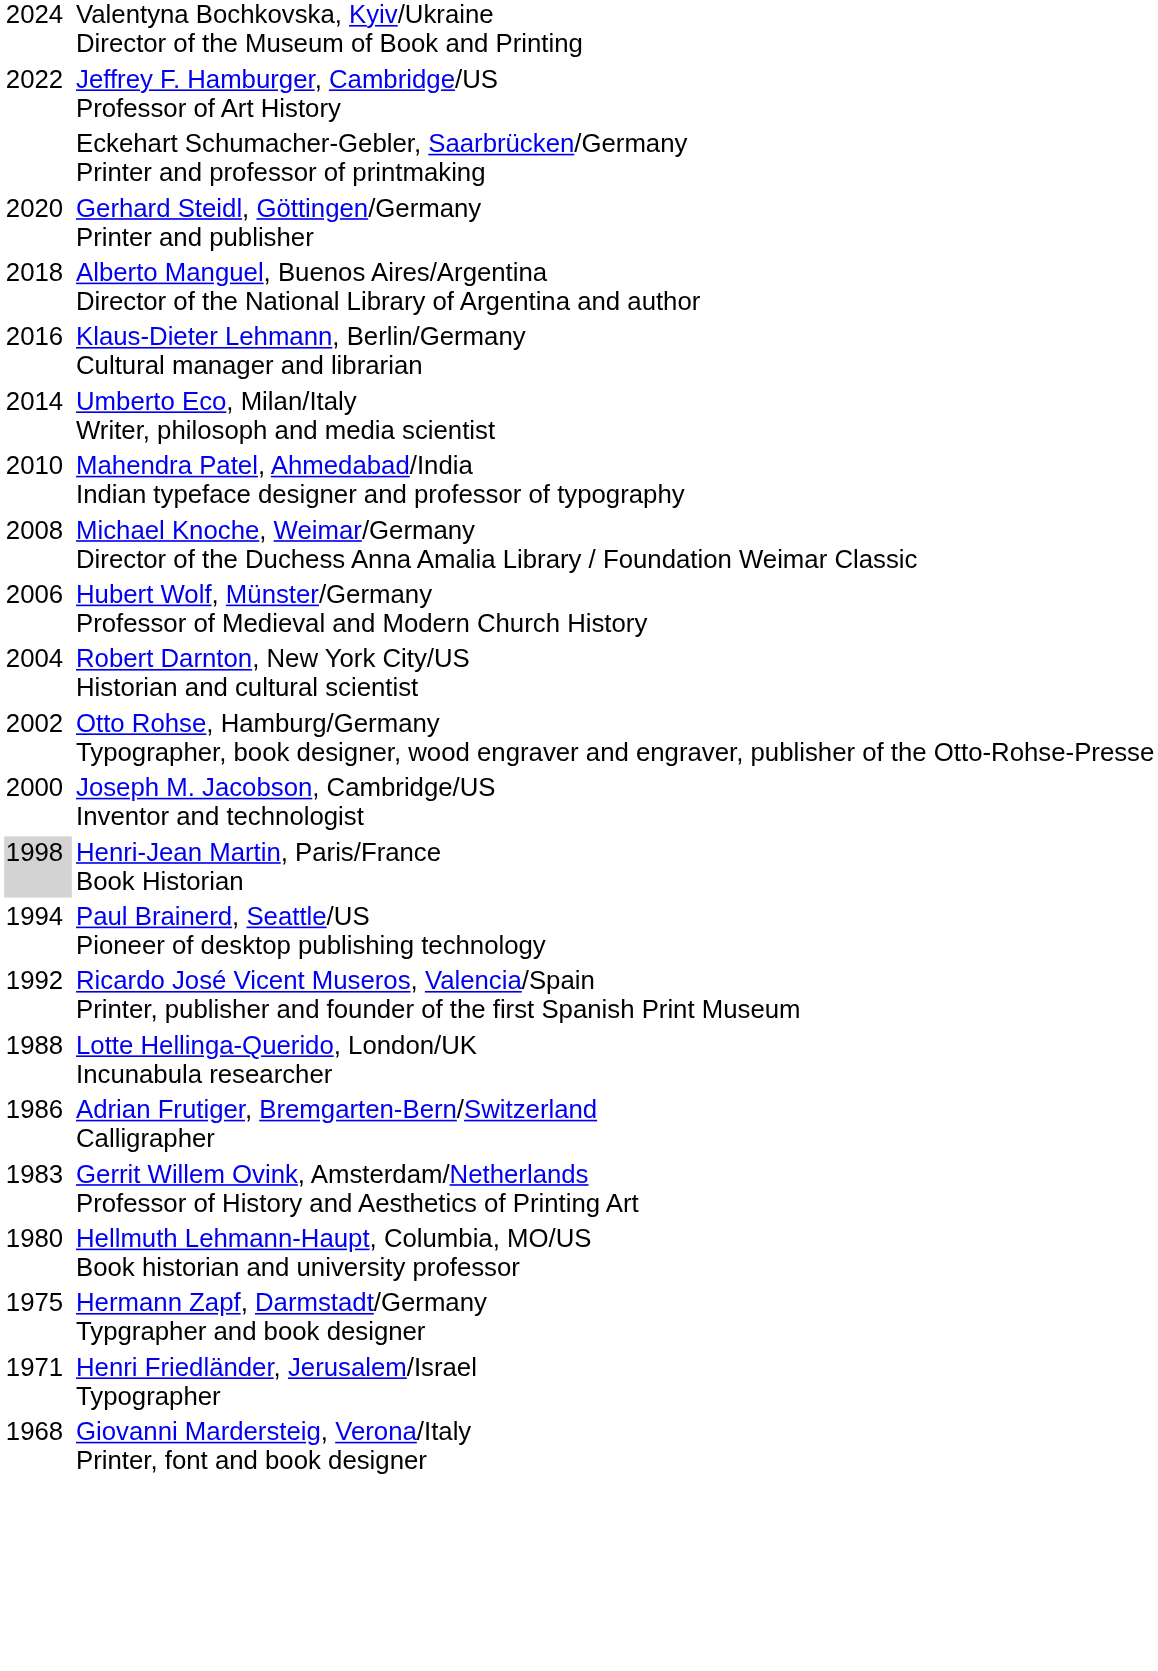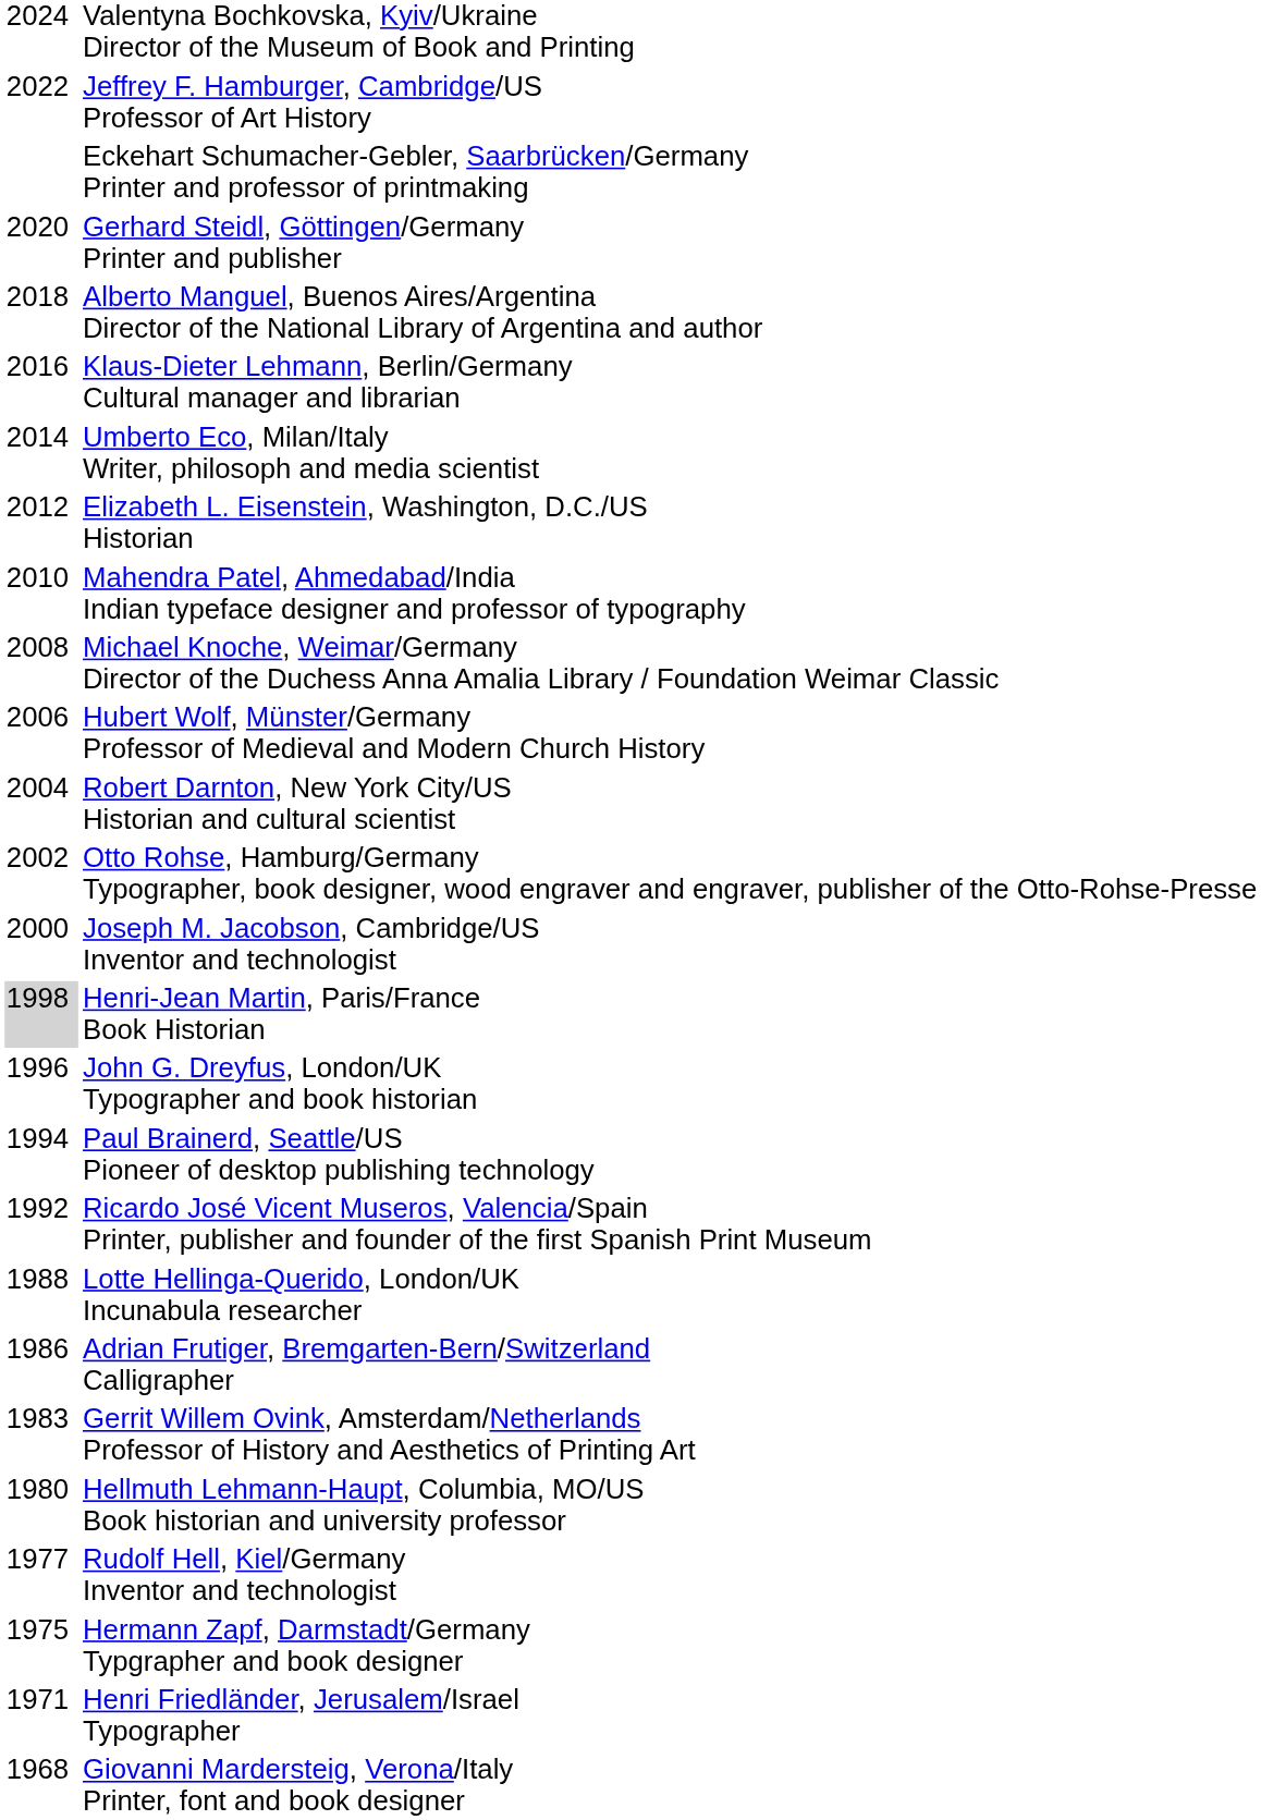 <table>
 <tr>
 <td style="vertical-align:top;padding-right:5px">2024</td>
 <td>Valentyna Bochkovska, <a href='#'>Kyiv</a>/Ukraine<br>Director of the Museum of Book and Printing</td>
 </tr>
 <tr>
 <td style="vertical-align:top;padding-right:5px">2022</td>
 <td><a href='#'>Jeffrey F. Hamburger</a>, <a href='#'>Cambridge</a>/US<br>Professor of Art History</td>
 </tr>
 <tr>
 <td style="vertical-align:top;padding-right:5px"></td>
 <td>Eckehart Schumacher-Gebler, <a href='#'>Saarbrücken</a>/Germany<br>Printer and professor of printmaking</td>
 </tr>
 <tr>
 <td style="vertical-align:top;padding-right:5px">2020</td>
 <td><a href='#'>Gerhard Steidl</a>, <a href='#'>Göttingen</a>/Germany<br>Printer and publisher</td>
 </tr>
 <tr>
 <td style="vertical-align:top;padding-right:5px">2018</td>
 <td><a href='#'>Alberto Manguel</a>, Buenos Aires/Argentina<br>Director of the National Library of Argentina and author</td>
 </tr>
 <tr>
 <td style="vertical-align:top;padding-right:5px">2016</td>
 <td><a href='#'>Klaus-Dieter Lehmann</a>, Berlin/Germany<br>Cultural manager and librarian</td>
 </tr>
 <tr>
 <td style="vertical-align:top;padding-right:5px">2014</td>
 <td><a href='#'>Umberto Eco</a>, Milan/Italy<br>Writer, philosoph and media scientist</td>
 </tr>
 <tr>
+<td style="vertical-align:top;padding-right:5px">2012</td>
+<td><a href='#'>Elizabeth L. Eisenstein</a>, Washington, D.C./US<br>Historian</td>
+</tr>
+<tr>
 <td style="vertical-align:top;padding-right:5px">2010</td>
 <td><a href='#'>Mahendra Patel</a>, <a href='#'>Ahmedabad</a>/India<br>Indian typeface designer and professor of typography</td>
 </tr>
 <tr>
 <td style="vertical-align:top;padding-right:5px">2008</td>
 <td><a href='#'>Michael Knoche</a>, <a href='#'>Weimar</a>/Germany<br>Director of the Duchess Anna Amalia Library / Foundation Weimar Classic</td>
 </tr>
 <tr>
 <td style="vertical-align:top;padding-right:5px">2006</td>
 <td><a href='#'>Hubert Wolf</a>, <a href='#'>Münster</a>/Germany<br>Professor of Medieval and Modern Church History</td>
 </tr>
 <tr>
 <td style="vertical-align:top;padding-right:5px">2004</td>
 <td><a href='#'>Robert Darnton</a>, New York City/US<br>Historian and cultural scientist</td>
 </tr>
 <tr>
 <td style="vertical-align:top;padding-right:5px">2002</td>
 <td><a href='#'>Otto Rohse</a>, Hamburg/Germany<br>Typographer, book designer, wood engraver and engraver, publisher of the Otto-Rohse-Presse</td>
 </tr>
 <tr>
 <td style="vertical-align:top;padding-right:5px">2000</td>
 <td><a href='#'>Joseph M. Jacobson</a>, Cambridge/US<br>Inventor and technologist</td>
 </tr>
 <tr>
 <td style="background: lightgrey; vertical-align:top;padding-right:5px">1998</td>
 <td><a href='#'>Henri-Jean Martin</a>, Paris/France<br>Book Historian</td>
 </tr>
 <tr>
+<td style=vertical-align:top;padding-right:5px>1996</td>
+<td><a href='#'>John G. Dreyfus</a>, London/UK<br>Typographer and book historian</td>
+</tr>
+<tr>
 <td style=vertical-align:top;padding-right:5px>1994</td>
 <td><a href='#'>Paul Brainerd</a>, <a href='#'>Seattle</a>/US<br>Pioneer of desktop publishing technology</td>
 </tr>
 <tr>
 <td style=vertical-align:top;padding-right:5px>1992</td>
 <td><a href='#'>Ricardo José Vicent Museros</a>, <a href='#'>Valencia</a>/Spain<br>Printer, publisher and founder of the first Spanish Print Museum</td>
 </tr>
 <tr>
 <td style=vertical-align:top;padding-right:5px>1988</td>
 <td><a href='#'>Lotte Hellinga-Querido</a>, London/UK<br>Incunabula researcher</td>
 </tr>
 <tr>
 <td style=vertical-align:top;padding-right:5px>1986</td>
 <td><a href='#'>Adrian Frutiger</a>, <a href='#'>Bremgarten-Bern</a>/<a href='#'>Switzerland</a><br>Calligrapher</td>
 </tr>
 <tr>
 <td style=vertical-align:top;padding-right:5px>1983</td>
 <td><a href='#'>Gerrit Willem Ovink</a>, Amsterdam/<a href='#'>Netherlands</a><br>Professor of History and Aesthetics of Printing Art</td>
 </tr>
 <tr>
 <td style=vertical-align:top;padding-right:5px>1980</td>
 <td><a href='#'>Hellmuth Lehmann-Haupt</a>, Columbia, MO/US<br>Book historian and university professor</td>
 </tr>
 <tr>
+<td style=vertical-align:top;padding-right:5px>1977</td>
+<td><a href='#'>Rudolf Hell</a>, <a href='#'>Kiel</a>/Germany<br>Inventor and technologist</td>
+</tr>
+<tr>
 <td style=vertical-align:top;padding-right:5px>1975</td>
 <td><a href='#'>Hermann Zapf</a>, <a href='#'>Darmstadt</a>/Germany<br>Typgrapher and book designer</td>
 </tr>
 <tr>
 <td style=vertical-align:top;padding-right:5px>1971</td>
 <td><a href='#'>Henri Friedländer</a>, <a href='#'>Jerusalem</a>/Israel<br>Typographer</td>
 </tr>
 <tr>
 <td style=vertical-align:top;padding-right:5px>1968</td>
 <td><a href='#'>Giovanni Mardersteig</a>, <a href='#'>Verona</a>/Italy<br>Printer, font and book designer</td>
 </tr>
 </table>
